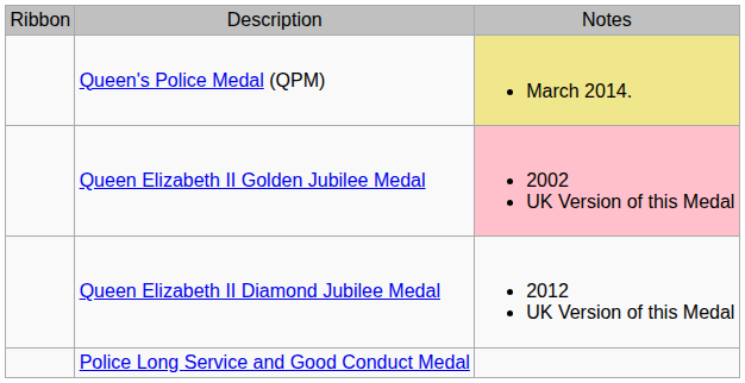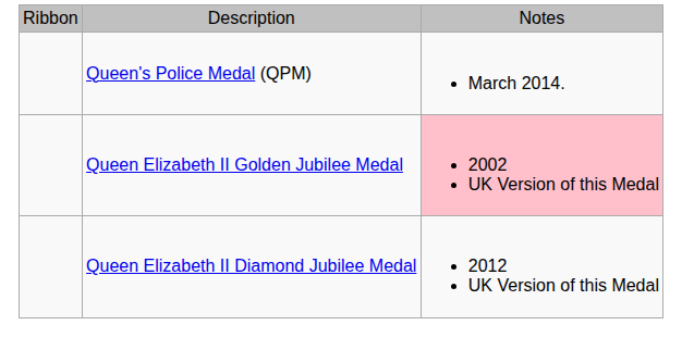 <table class="wikitable" style="margin:1em auto;">
 <tr style="background:silver;" align="center">
 <td>Ribbon</td>
 <td>Description</td>
 <td>Notes</td>
 </tr>
 <tr>
 <td></td>
 <td><a href='#'>Queen's Police Medal</a> (QPM)</td>
-<td style="background: khaki;"><br><ul><li>March 2014.</li></ul></td>
+<td><br><ul><li>March 2014.</li></ul></td>
 </tr>
 <tr>
 <td></td>
 <td><a href='#'>Queen Elizabeth II Golden Jubilee Medal</a></td>
 <td style="background: pink;"><br><ul><li>2002</li><li>UK Version of this Medal</li></ul></td>
 </tr>
 <tr>
 <td></td>
 <td><a href='#'>Queen Elizabeth II Diamond Jubilee Medal</a></td>
 <td><br><ul><li>2012</li><li>UK Version of this Medal</li></ul></td>
 </tr>
 <tr>
-<td></td>
-<td><a href='#'>Police Long Service and Good Conduct Medal</a></td>
-<td></td>
-</tr>
-<tr>
 </tr>
 </table>
